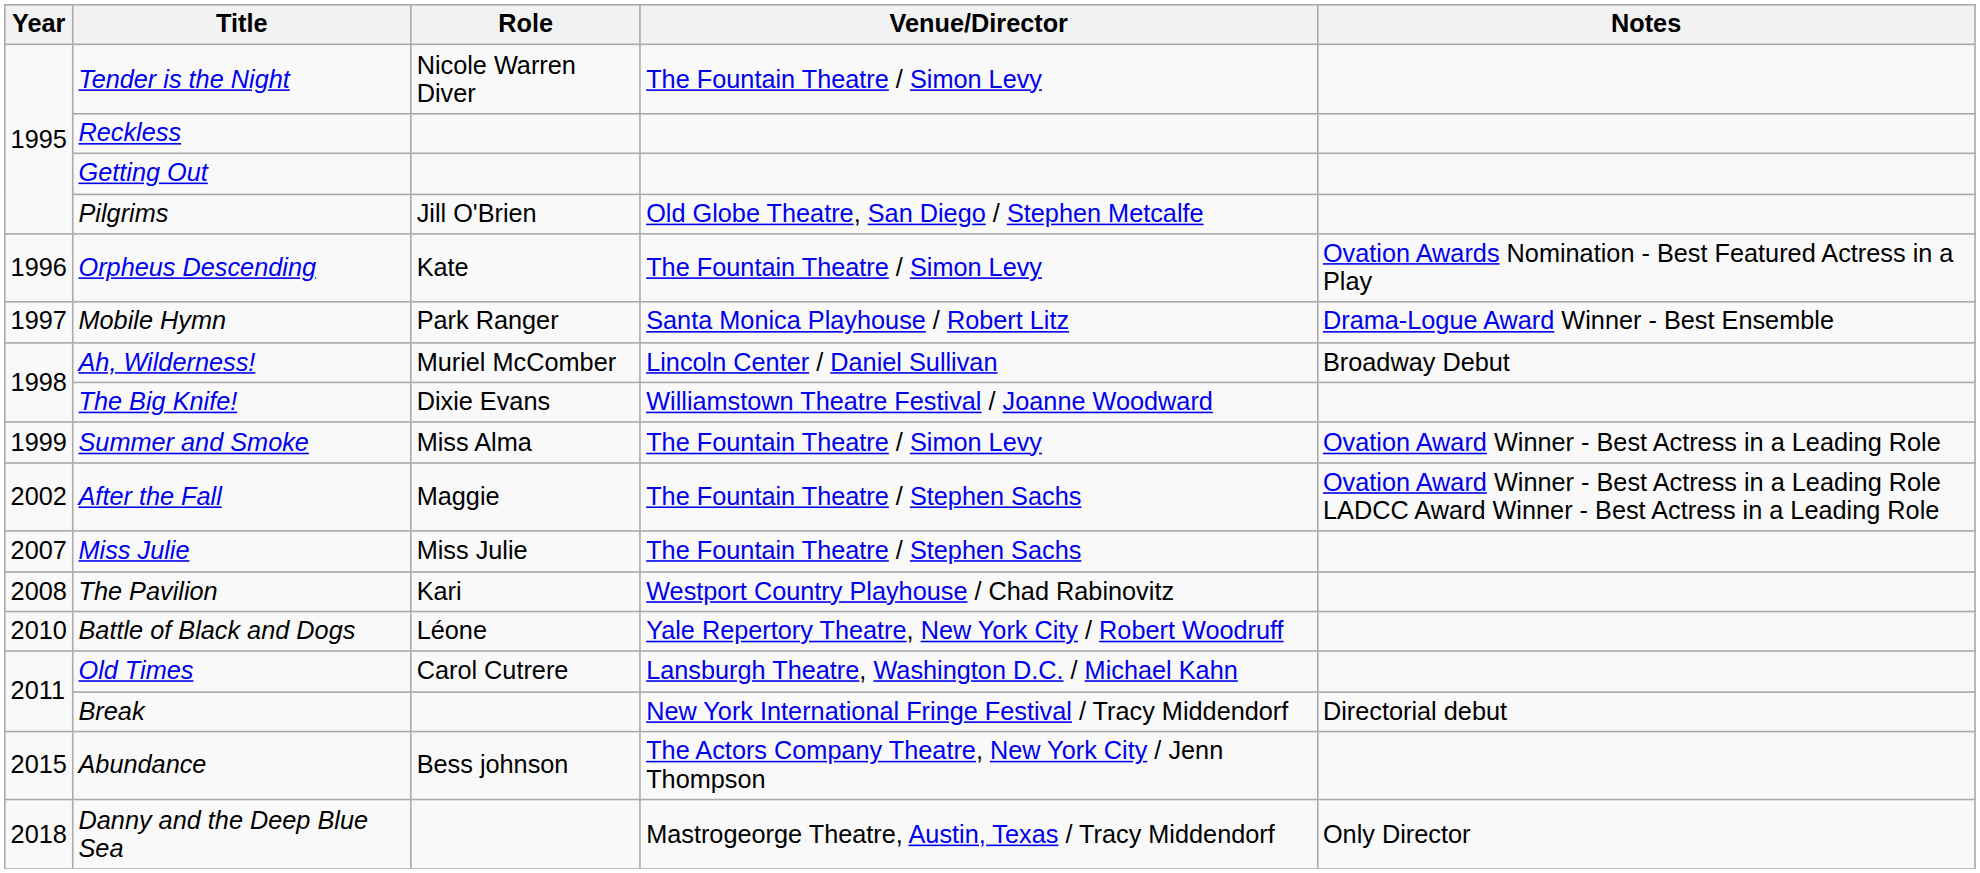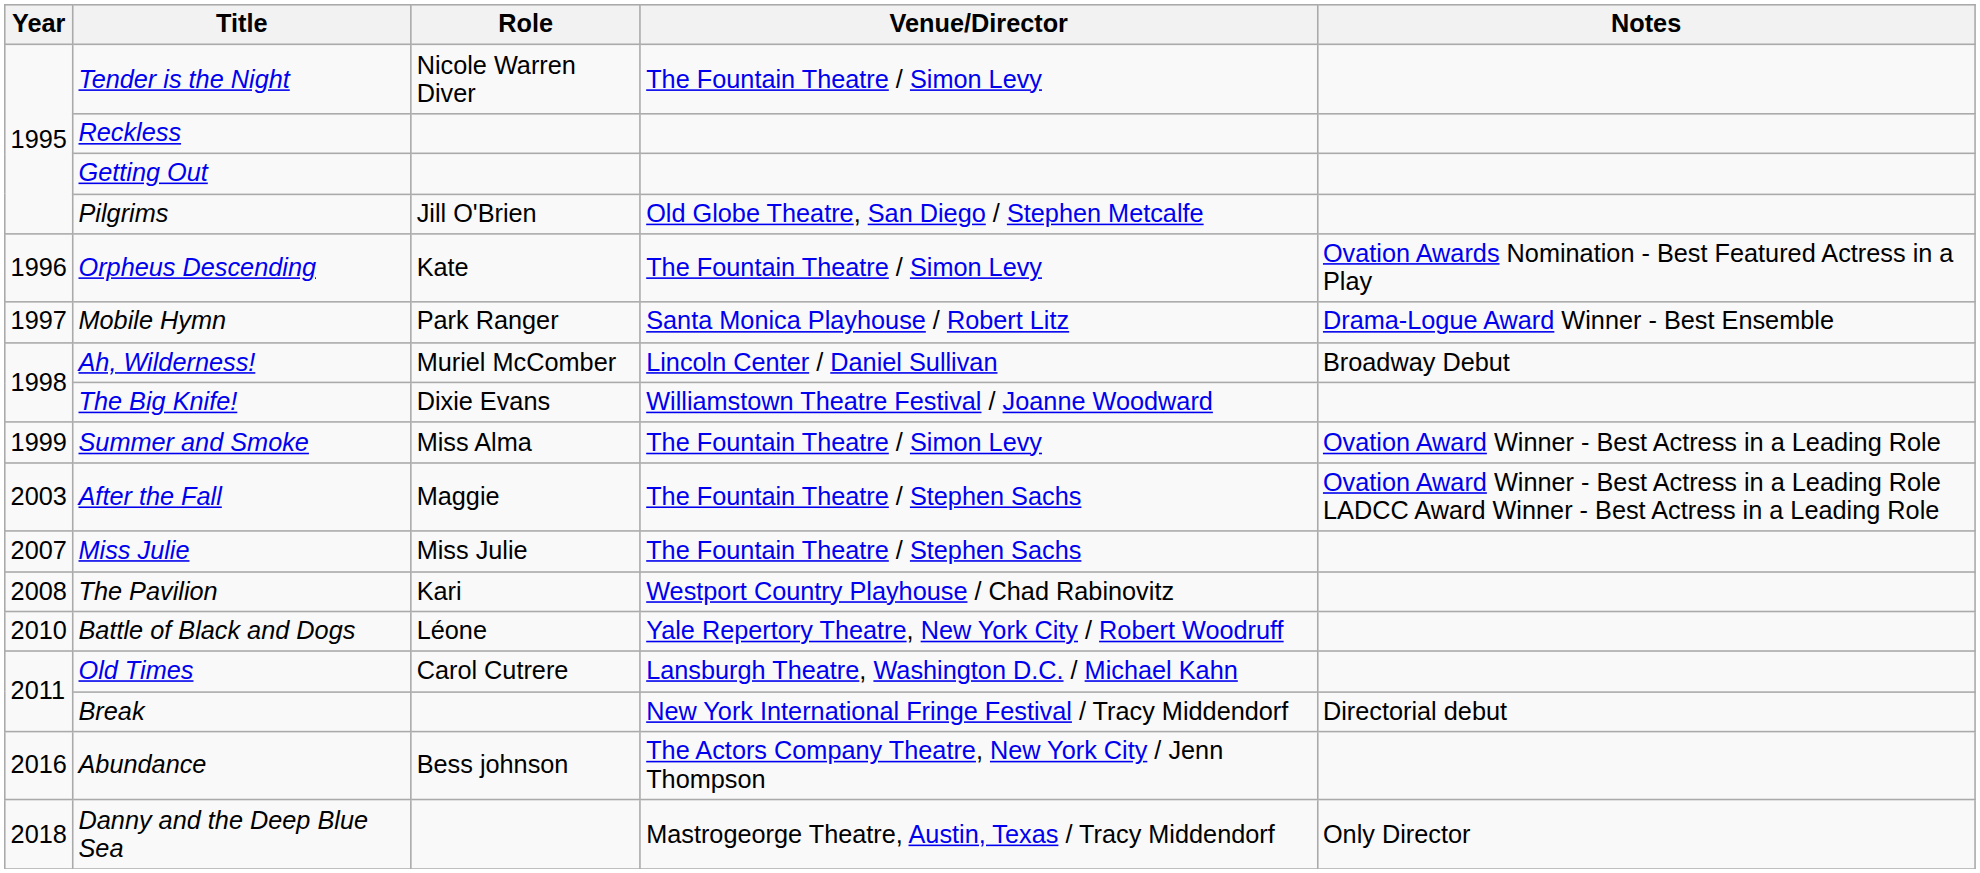 <table class="wikitable sortable">
 <tr>
 <th>Year</th>
 <th>Title</th>
 <th>Role</th>
 <th>Venue/Director</th>
 <th>Notes</th>
 </tr>
 <tr>
 <td rowspan=4>1995</td>
 <td><em><a href='#'>Tender is the Night</a></em></td>
 <td>Nicole Warren Diver</td>
 <td><a href='#'>The Fountain Theatre</a> / <a href='#'>Simon Levy</a></td>
 <td></td>
 </tr>
 <tr>
 <td><em><a href='#'>Reckless</a></em></td>
 <td></td>
 <td></td>
 <td></td>
 </tr>
 <tr>
 <td><em><a href='#'>Getting Out</a></em></td>
 <td></td>
 <td></td>
 <td></td>
 </tr>
 <tr>
 <td><em>Pilgrims</em></td>
 <td>Jill O'Brien</td>
 <td><a href='#'>Old Globe Theatre</a>, <a href='#'>San Diego</a> / <a href='#'>Stephen Metcalfe</a></td>
 <td></td>
 </tr>
 <tr>
 <td>1996</td>
 <td><em><a href='#'>Orpheus Descending</a></em></td>
 <td>Kate</td>
 <td><a href='#'>The Fountain Theatre</a> / <a href='#'>Simon Levy</a></td>
 <td><a href='#'>Ovation Awards</a> Nomination - Best Featured Actress in a Play</td>
 </tr>
 <tr>
 <td>1997</td>
 <td><em>Mobile Hymn</em></td>
 <td>Park Ranger</td>
 <td><a href='#'>Santa Monica Playhouse</a> / <a href='#'>Robert Litz</a></td>
 <td><a href='#'>Drama-Logue Award</a> Winner - Best Ensemble</td>
 </tr>
 <tr>
 <td rowspan=2>1998</td>
 <td><em><a href='#'>Ah, Wilderness!</a></em></td>
 <td>Muriel McComber</td>
 <td><a href='#'>Lincoln Center</a> / <a href='#'>Daniel Sullivan</a></td>
 <td>Broadway Debut</td>
 </tr>
 <tr>
 <td><em><a href='#'>The Big Knife!</a></em></td>
 <td>Dixie Evans</td>
 <td><a href='#'>Williamstown Theatre Festival</a> / <a href='#'>Joanne Woodward</a></td>
 <td></td>
 </tr>
 <tr>
 <td>1999</td>
 <td><em><a href='#'>Summer and Smoke</a></em></td>
 <td>Miss Alma</td>
 <td><a href='#'>The Fountain Theatre</a> / <a href='#'>Simon Levy</a></td>
 <td><a href='#'>Ovation Award</a> Winner - Best Actress in a Leading Role</td>
 </tr>
 <tr>
-<td>2002</td>
+<td>2003</td>
 <td><em><a href='#'>After the Fall</a></em></td>
 <td>Maggie</td>
 <td><a href='#'>The Fountain Theatre</a> / <a href='#'>Stephen Sachs</a></td>
 <td><a href='#'>Ovation Award</a> Winner - Best Actress in a Leading Role<br>LADCC Award Winner - Best Actress in a Leading Role</td>
 </tr>
 <tr>
 <td>2007</td>
 <td><em><a href='#'>Miss Julie</a></em></td>
 <td>Miss Julie</td>
 <td><a href='#'>The Fountain Theatre</a> / <a href='#'>Stephen Sachs</a></td>
 <td></td>
 </tr>
 <tr>
 <td>2008</td>
 <td><em>The Pavilion</em></td>
 <td>Kari</td>
 <td><a href='#'>Westport Country Playhouse</a> / Chad Rabinovitz</td>
 <td></td>
 </tr>
 <tr>
 <td>2010</td>
 <td><em>Battle of Black and Dogs</em></td>
 <td>Léone</td>
 <td><a href='#'>Yale Repertory Theatre</a>, <a href='#'>New York City</a> / <a href='#'>Robert Woodruff</a></td>
 <td></td>
 </tr>
 <tr>
 <td rowspan=2>2011</td>
 <td><em><a href='#'>Old Times</a></em></td>
 <td>Carol Cutrere</td>
 <td><a href='#'>Lansburgh Theatre</a>, <a href='#'>Washington D.C.</a> / <a href='#'>Michael Kahn</a></td>
 <td></td>
 </tr>
 <tr>
 <td><em>Break</em></td>
 <td></td>
 <td><a href='#'>New York International Fringe Festival</a> / Tracy Middendorf</td>
 <td>Directorial debut</td>
 </tr>
 <tr>
-<td>2015</td>
+<td>2016</td>
 <td><em>Abundance</em></td>
 <td>Bess johnson</td>
 <td><a href='#'>The Actors Company Theatre</a>, <a href='#'>New York City</a> / Jenn Thompson</td>
 <td></td>
 </tr>
 <tr>
 <td>2018</td>
 <td><em>Danny and the Deep Blue Sea</em></td>
 <td></td>
 <td>Mastrogeorge Theatre, <a href='#'>Austin, Texas</a> / Tracy Middendorf</td>
 <td>Only Director</td>
 </tr>
 </table>
